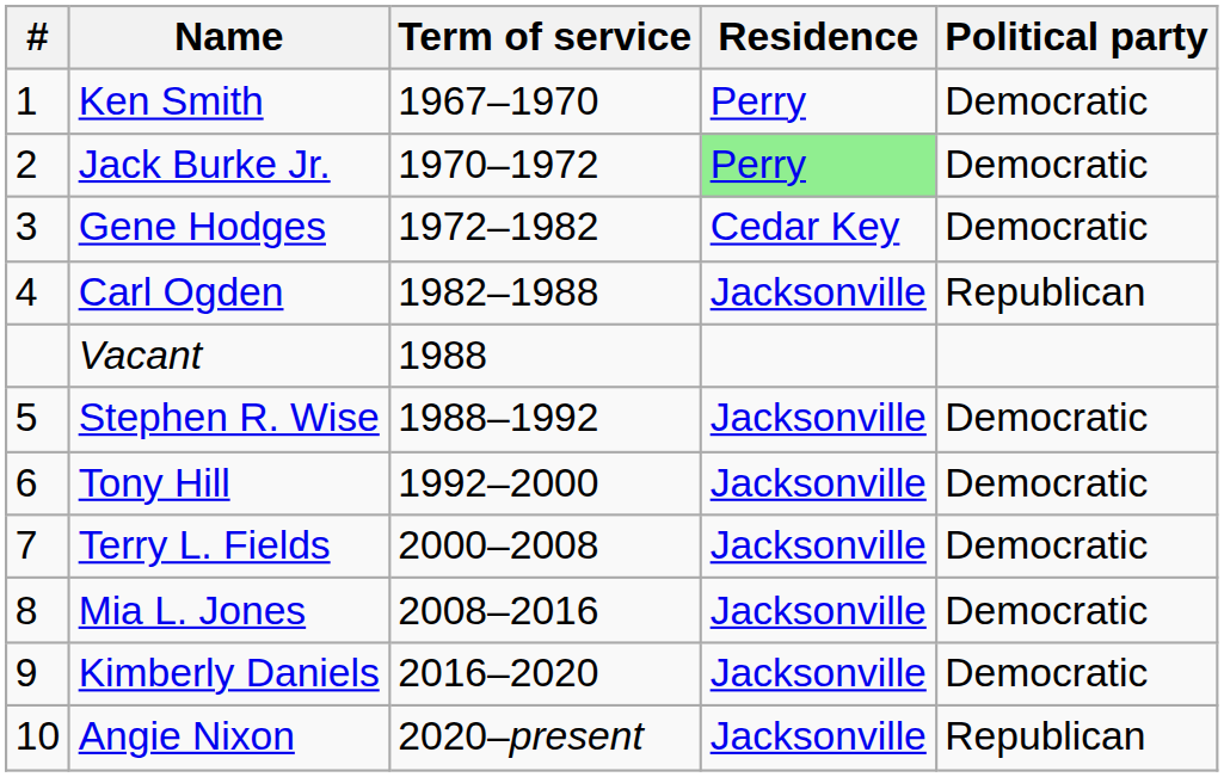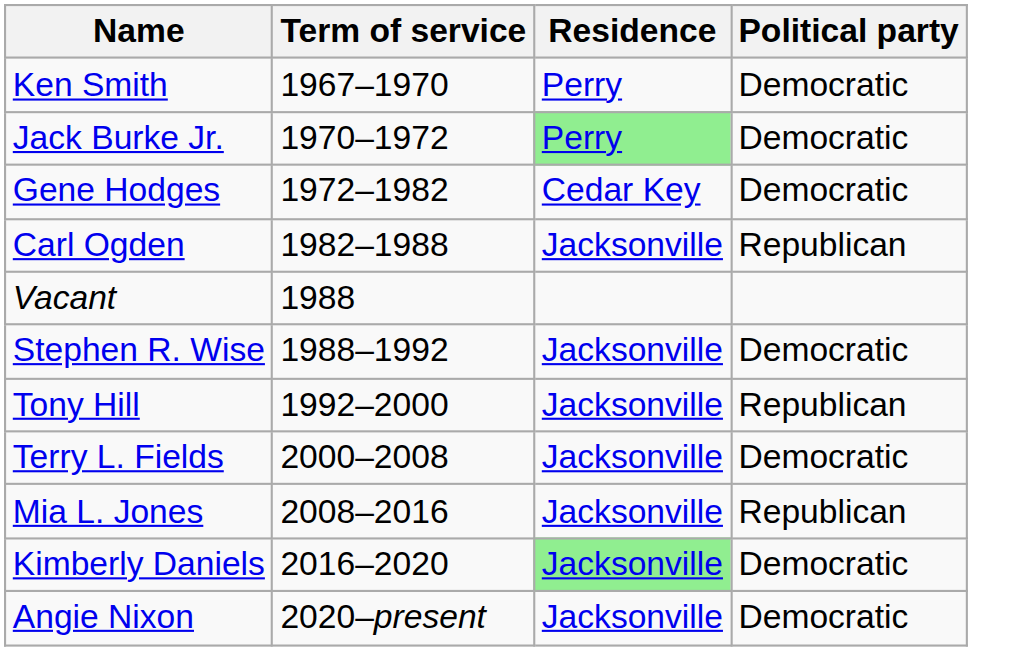 <table class="wikitable sortable">
 <tr>
-<th>#</th>
 <th>Name</th>
 <th>Term of service</th>
 <th>Residence</th>
 <th>Political party</th>
 </tr>
 <tr>
-<td>1</td>
 <td><a href='#'>Ken Smith</a></td>
 <td>1967–1970</td>
 <td><a href='#'>Perry</a></td>
 <td>Democratic</td>
 </tr>
 <tr>
-<td>2</td>
 <td><a href='#'>Jack Burke Jr.</a></td>
 <td>1970–1972</td>
 <td style="background: lightgreen;"><a href='#'>Perry</a></td>
 <td>Democratic</td>
 </tr>
 <tr>
-<td>3</td>
 <td><a href='#'>Gene Hodges</a></td>
 <td>1972–1982</td>
 <td><a href='#'>Cedar Key</a></td>
 <td>Democratic</td>
 </tr>
 <tr>
-<td>4</td>
 <td><a href='#'>Carl Ogden</a></td>
 <td>1982–1988</td>
 <td><a href='#'>Jacksonville</a></td>
 <td>Republican</td>
 </tr>
 <tr>
-<td></td>
 <td><em>Vacant</em></td>
 <td>1988</td>
 <td></td>
 <td></td>
 </tr>
 <tr>
-<td>5</td>
 <td><a href='#'>Stephen R. Wise</a></td>
 <td>1988–1992</td>
 <td><a href='#'>Jacksonville</a></td>
 <td>Democratic</td>
 </tr>
 <tr>
-<td>6</td>
 <td><a href='#'>Tony Hill</a></td>
 <td>1992–2000</td>
 <td><a href='#'>Jacksonville</a></td>
-<td>Democratic</td>
+<td>Republican</td>
 </tr>
 <tr>
-<td>7</td>
 <td><a href='#'>Terry L. Fields</a></td>
 <td>2000–2008</td>
 <td><a href='#'>Jacksonville</a></td>
 <td>Democratic</td>
 </tr>
 <tr>
-<td>8</td>
 <td><a href='#'>Mia L. Jones</a></td>
 <td>2008–2016</td>
 <td><a href='#'>Jacksonville</a></td>
+<td>Republican</td>
+</tr>
+<tr>
+<td><a href='#'>Kimberly Daniels</a></td>
+<td>2016–2020</td>
+<td style="background: lightgreen;"><a href='#'>Jacksonville</a></td>
 <td>Democratic</td>
 </tr>
 <tr>
-<td>9</td>
-<td><a href='#'>Kimberly Daniels</a></td>
-<td>2016–2020</td>
+<td><a href='#'>Angie Nixon</a></td>
+<td>2020–<em>present</em></td>
 <td><a href='#'>Jacksonville</a></td>
 <td>Democratic</td>
 </tr>
-<tr>
-<td>10</td>
-<td><a href='#'>Angie Nixon</a></td>
-<td>2020–<em>present</em></td>
-<td><a href='#'>Jacksonville</a></td>
-<td>Republican</td>
-</tr>
 </table>
